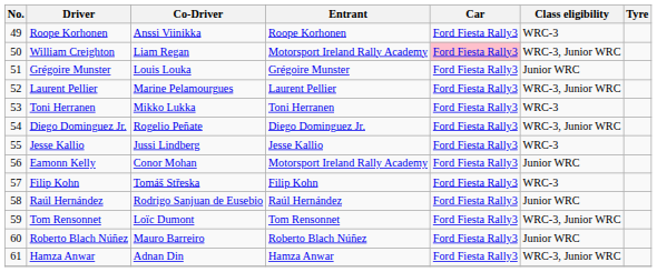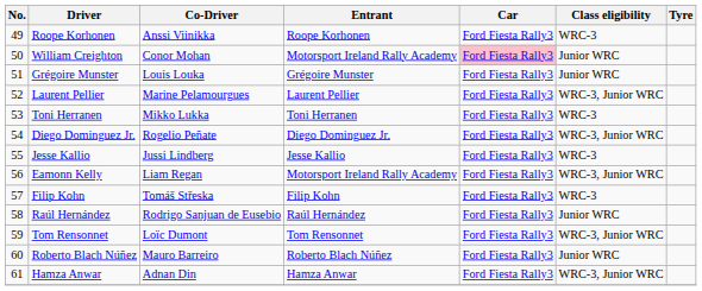 <table class="wikitable" style="font-size: 85%;">
 <tr>
 <th>No.</th>
 <th>Driver</th>
 <th>Co-Driver</th>
 <th>Entrant</th>
 <th>Car</th>
 <th>Class eligibility</th>
 <th>Tyre</th>
 </tr>
 <tr>
 <td align="center">49</td>
 <td> <a href='#'>Roope Korhonen</a></td>
 <td> <a href='#'>Anssi Viinikka</a></td>
 <td> <a href='#'>Roope Korhonen</a></td>
 <td><a href='#'>Ford Fiesta Rally3</a></td>
 <td>WRC-3</td>
 <td align="center"></td>
 </tr>
 <tr>
 <td align="center">50</td>
 <td> <a href='#'>William Creighton</a></td>
-<td> <a href='#'>Liam Regan</a></td>
+<td> <a href='#'>Conor Mohan</a></td>
 <td> <a href='#'>Motorsport Ireland Rally Academy</a></td>
 <td style="background: pink;"><a href='#'>Ford Fiesta Rally3</a></td>
-<td>WRC-3, Junior WRC</td>
+<td>Junior WRC</td>
 <td align="center"></td>
 </tr>
 <tr>
 <td align="center">51</td>
 <td> <a href='#'>Grégoire Munster</a></td>
 <td> <a href='#'>Louis Louka</a></td>
 <td> <a href='#'>Grégoire Munster</a></td>
 <td><a href='#'>Ford Fiesta Rally3</a></td>
 <td>Junior WRC</td>
 <td align="center"></td>
 </tr>
 <tr>
 <td align="center">52</td>
 <td> <a href='#'>Laurent Pellier</a></td>
 <td> <a href='#'>Marine Pelamourgues</a></td>
 <td> <a href='#'>Laurent Pellier</a></td>
 <td><a href='#'>Ford Fiesta Rally3</a></td>
 <td>WRC-3, Junior WRC</td>
 <td align="center"></td>
 </tr>
 <tr>
 <td align="center">53</td>
 <td> <a href='#'>Toni Herranen</a></td>
 <td> <a href='#'>Mikko Lukka</a></td>
 <td> <a href='#'>Toni Herranen</a></td>
 <td><a href='#'>Ford Fiesta Rally3</a></td>
 <td>WRC-3</td>
 <td align="center"></td>
 </tr>
 <tr>
 <td align="center">54</td>
 <td> <a href='#'>Diego Dominguez Jr.</a></td>
 <td> <a href='#'>Rogelio Peñate</a></td>
 <td> <a href='#'>Diego Dominguez Jr.</a></td>
 <td><a href='#'>Ford Fiesta Rally3</a></td>
 <td>WRC-3, Junior WRC</td>
 <td align="center"></td>
 </tr>
 <tr>
 <td align="center">55</td>
 <td> <a href='#'>Jesse Kallio</a></td>
 <td> <a href='#'>Jussi Lindberg</a></td>
 <td> <a href='#'>Jesse Kallio</a></td>
 <td><a href='#'>Ford Fiesta Rally3</a></td>
 <td>WRC-3</td>
 <td align="center"></td>
 </tr>
 <tr>
 <td align="center">56</td>
 <td> <a href='#'>Eamonn Kelly</a></td>
-<td> <a href='#'>Conor Mohan</a></td>
+<td> <a href='#'>Liam Regan</a></td>
 <td> <a href='#'>Motorsport Ireland Rally Academy</a></td>
 <td><a href='#'>Ford Fiesta Rally3</a></td>
-<td>Junior WRC</td>
+<td>WRC-3, Junior WRC</td>
 <td align="center"></td>
 </tr>
 <tr>
 <td align="center">57</td>
 <td> <a href='#'>Filip Kohn</a></td>
 <td> <a href='#'>Tomáš Střeska</a></td>
 <td> <a href='#'>Filip Kohn</a></td>
 <td><a href='#'>Ford Fiesta Rally3</a></td>
 <td>WRC-3</td>
 <td align="center"></td>
 </tr>
 <tr>
 <td align="center">58</td>
 <td> <a href='#'>Raúl Hernández</a></td>
 <td> <a href='#'>Rodrigo Sanjuan de Eusebio</a></td>
 <td> <a href='#'>Raúl Hernández</a></td>
 <td><a href='#'>Ford Fiesta Rally3</a></td>
 <td>Junior WRC</td>
 <td align="center"></td>
 </tr>
 <tr>
 <td align="center">59</td>
 <td> <a href='#'>Tom Rensonnet</a></td>
 <td> <a href='#'>Loïc Dumont</a></td>
 <td> <a href='#'>Tom Rensonnet</a></td>
 <td><a href='#'>Ford Fiesta Rally3</a></td>
 <td>WRC-3, Junior WRC</td>
 <td align="center"></td>
 </tr>
 <tr>
 <td align="center">60</td>
 <td> <a href='#'>Roberto Blach Núñez</a></td>
 <td> <a href='#'>Mauro Barreiro</a></td>
 <td> <a href='#'>Roberto Blach Núñez</a></td>
 <td><a href='#'>Ford Fiesta Rally3</a></td>
 <td>Junior WRC</td>
 <td align="center"></td>
 </tr>
 <tr>
 <td align="center">61</td>
 <td> <a href='#'>Hamza Anwar</a></td>
 <td> <a href='#'>Adnan Din</a></td>
 <td> <a href='#'>Hamza Anwar</a></td>
 <td><a href='#'>Ford Fiesta Rally3</a></td>
 <td>WRC-3, Junior WRC</td>
 <td align="center"></td>
 </tr>
 <tr>
 </tr>
 </table>
